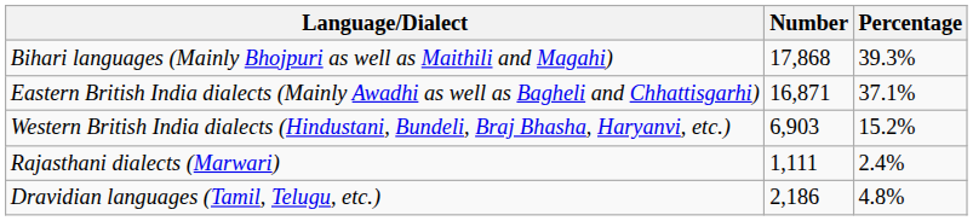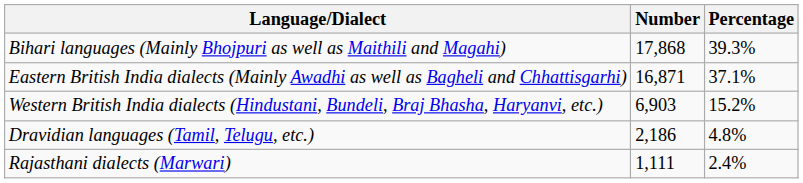 <table class="wikitable">
 <tr>
 <th>Language/Dialect</th>
 <th>Number</th>
 <th>Percentage</th>
 </tr>
 <tr>
 <td><em>Bihari languages (Mainly <a href='#'>Bhojpuri</a> as well as <a href='#'>Maithili</a> and <a href='#'>Magahi</a>)</em></td>
 <td>17,868</td>
 <td>39.3%</td>
 </tr>
 <tr>
 <td><em>Eastern British India dialects (Mainly <a href='#'>Awadhi</a> as well as <a href='#'>Bagheli</a> and <a href='#'>Chhattisgarhi</a>)</em></td>
 <td>16,871</td>
 <td>37.1%</td>
 </tr>
 <tr>
 <td><em>Western British India dialects (<a href='#'>Hindustani</a>, <a href='#'>Bundeli</a>, <a href='#'>Braj Bhasha</a>, <a href='#'>Haryanvi</a>, etc.)</em></td>
 <td>6,903</td>
 <td>15.2%</td>
 </tr>
 <tr>
+<td><em>Dravidian languages (<a href='#'>Tamil</a>, <a href='#'>Telugu</a>, etc.)</em></td>
+<td>2,186</td>
+<td>4.8%</td>
+</tr>
+<tr>
 <td><em>Rajasthani dialects (<a href='#'>Marwari</a>)</em></td>
 <td>1,111</td>
 <td>2.4%</td>
 </tr>
-<tr>
-<td><em>Dravidian languages (<a href='#'>Tamil</a>, <a href='#'>Telugu</a>, etc.)</em></td>
-<td>2,186</td>
-<td>4.8%</td>
-</tr>
 </table>
